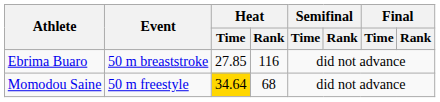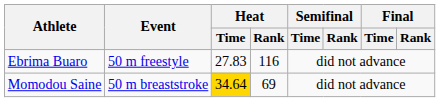 <table class="wikitable" style="text-align:center; font-size:90%">
 <tr>
 <th rowspan="2">Athlete</th>
 <th rowspan="2">Event</th>
 <th colspan="2">Heat</th>
 <th colspan="2">Semifinal</th>
 <th colspan="2">Final</th>
 </tr>
 <tr style="font-size:95%">
 <th>Time</th>
 <th>Rank</th>
 <th>Time</th>
 <th>Rank</th>
 <th>Time</th>
 <th>Rank</th>
 </tr>
 <tr>
 <td align=left><a href='#'>Ebrima Buaro</a></td>
-<td align=left><a href='#'>50 m breaststroke</a></td>
-<td>27.85</td>
+<td align=left><a href='#'>50 m freestyle</a></td>
+<td>27.83</td>
 <td>116</td>
 <td colspan=4>did not advance</td>
 </tr>
 <tr>
 <td align=left><a href='#'>Momodou Saine</a></td>
-<td align=left><a href='#'>50 m freestyle</a></td>
+<td align=left><a href='#'>50 m breaststroke</a></td>
 <td style="background: gold;">34.64</td>
-<td>68</td>
+<td>69</td>
 <td colspan=4>did not advance</td>
 </tr>
 </table>
